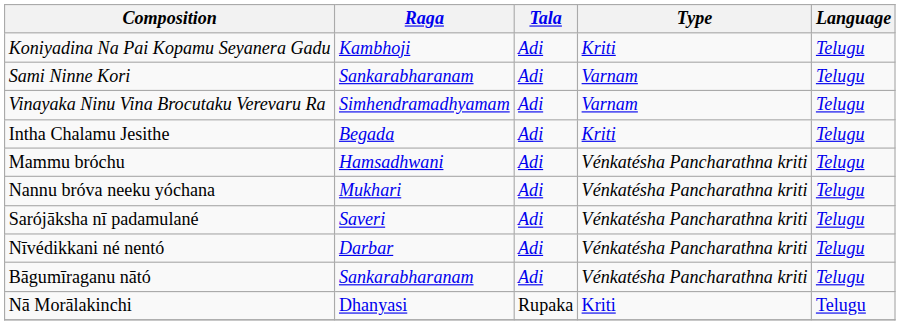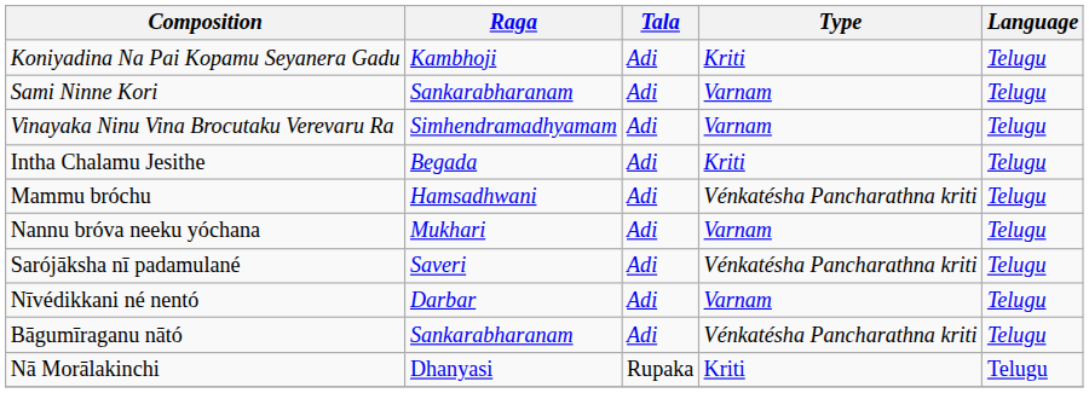 <table class="wikitable">
 <tr>
 <th><em>Composition</em></th>
 <th><em><a href='#'>Raga</a></em></th>
 <th><em><a href='#'>Tala</a></em></th>
 <th><em>Type</em></th>
 <th><em>Language</em></th>
 </tr>
 <tr>
 <td><em>Koniyadina Na Pai Kopamu Seyanera Gadu</em></td>
 <td><em><a href='#'>Kambhoji</a></em></td>
 <td><em><a href='#'>Adi</a></em></td>
 <td><em><a href='#'>Kriti</a></em></td>
 <td><em><a href='#'>Telugu</a></em></td>
 </tr>
 <tr>
 <td><em>Sami Ninne Kori</em></td>
 <td><em><a href='#'>Sankarabharanam</a></em></td>
 <td><em><a href='#'>Adi</a></em></td>
 <td><em><a href='#'>Varnam</a></em></td>
 <td><em><a href='#'>Telugu</a></em></td>
 </tr>
 <tr>
 <td><em>Vinayaka Ninu Vina Brocutaku Verevaru Ra</em></td>
 <td><em><a href='#'>Simhendramadhyamam</a></em></td>
 <td><em><a href='#'>Adi</a></em></td>
 <td><em><a href='#'>Varnam</a></em></td>
 <td><em><a href='#'>Telugu</a></em></td>
 </tr>
 <tr>
 <td>Intha Chalamu Jesithe</td>
 <td><em><a href='#'>Begada</a></em></td>
 <td><em><a href='#'>Adi</a></em></td>
 <td><em><a href='#'>Kriti</a></em></td>
 <td><em><a href='#'>Telugu</a></em></td>
 </tr>
 <tr>
 <td>Mammu bróchu</td>
 <td><em><a href='#'>Hamsadhwani</a></em></td>
 <td><em><a href='#'>Adi</a></em></td>
 <td><em>Vénkatésha Pancharathna kriti</em></td>
 <td><em><a href='#'>Telugu</a></em></td>
 </tr>
 <tr>
 <td>Nannu bróva neeku yóchana</td>
 <td><em><a href='#'>Mukhari</a></em></td>
 <td><em><a href='#'>Adi</a></em></td>
-<td><em>Vénkatésha Pancharathna kriti</em></td>
+<td><em><a href='#'>Varnam</a></em></td>
 <td><em><a href='#'>Telugu</a></em></td>
 </tr>
 <tr>
 <td>Sarójāksha nī padamulané</td>
 <td><em><a href='#'>Saveri</a></em></td>
 <td><em><a href='#'>Adi</a></em></td>
 <td><em>Vénkatésha Pancharathna kriti</em></td>
 <td><em><a href='#'>Telugu</a></em></td>
 </tr>
 <tr>
 <td>Nīvédikkani né nentó</td>
 <td><em><a href='#'>Darbar</a></em></td>
 <td><em><a href='#'>Adi</a></em></td>
-<td><em>Vénkatésha Pancharathna kriti</em></td>
+<td><em><a href='#'>Varnam</a></em></td>
 <td><em><a href='#'>Telugu</a></em></td>
 </tr>
 <tr>
 <td>Bāgumīraganu nātó</td>
 <td><em><a href='#'>Sankarabharanam</a></em></td>
 <td><em><a href='#'>Adi</a></em></td>
 <td><em>Vénkatésha Pancharathna kriti</em></td>
 <td><em><a href='#'>Telugu</a></em></td>
 </tr>
 <tr>
 <td>Nā Morālakinchi<em></td>
 <td></em><a href='#'>Dhanyasi</a><em></td>
 <td></em>Rupaka<em></td>
 <td></em><a href='#'>Kriti</a><em></td>
 <td></em><a href='#'>Telugu</a><em></td>
 </tr>
 <tr>
 </tr>
 </table>
